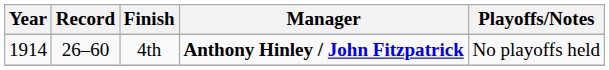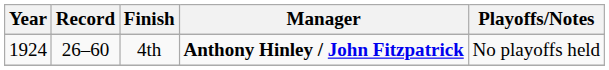 <table class="wikitable" style="text-align:center">
 <tr>
 <th>Year</th>
 <th>Record</th>
 <th>Finish</th>
 <th>Manager</th>
 <th>Playoffs/Notes</th>
 </tr>
 <tr>
 </tr>
 <tr>
-<td>1914</td>
+<td>1924</td>
 <td>26–60</td>
 <td>4th</td>
 <td><strong>Anthony Hinley / <a href='#'>John Fitzpatrick</a></strong></td>
 <td>No playoffs held</td>
 </tr>
 <tr>
 </tr>
 </table>
